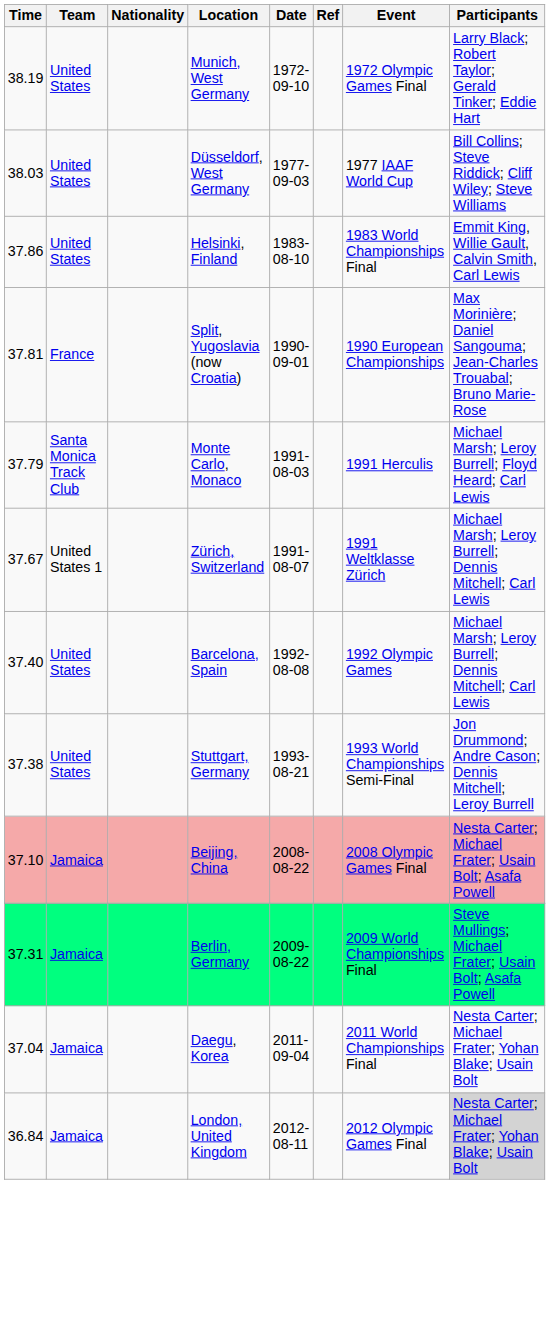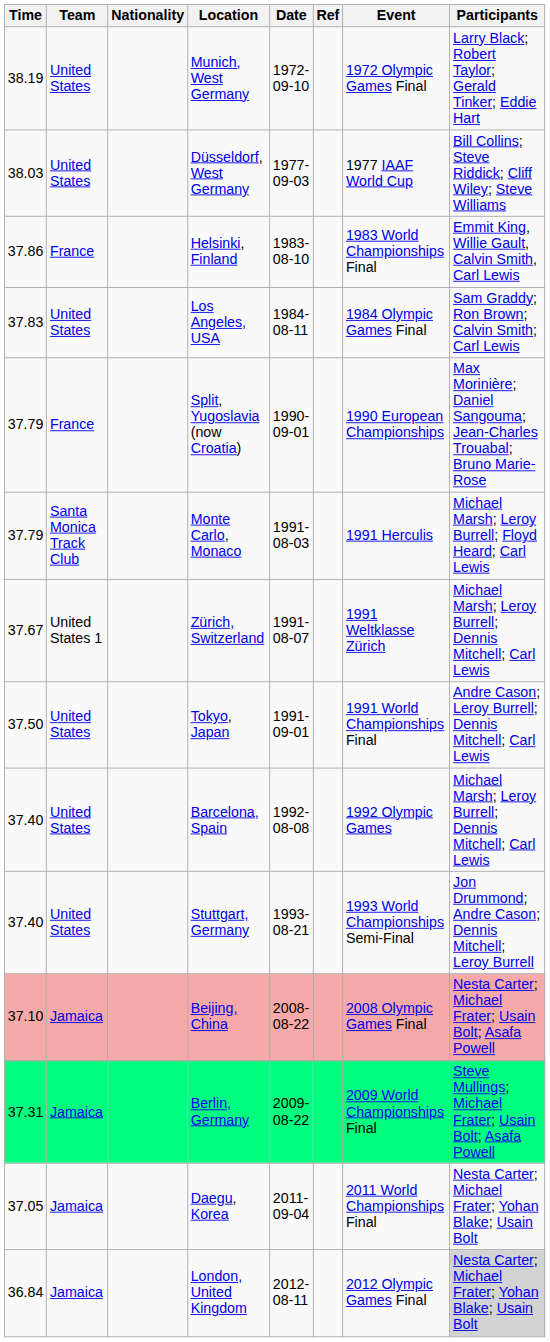 <table class="wikitable" border="1">
 <tr>
 <th>Time</th>
 <th>Team</th>
 <th>Nationality</th>
 <th>Location</th>
 <th>Date</th>
 <th>Ref</th>
 <th>Event</th>
 <th>Participants</th>
 </tr>
 <tr>
 <td>38.19</td>
 <td><a href='#'>United States</a></td>
 <td></td>
 <td><a href='#'>Munich, West Germany</a></td>
 <td>1972-09-10</td>
 <td></td>
 <td><a href='#'>1972 Olympic Games</a> Final</td>
 <td><a href='#'>Larry Black</a>; <a href='#'>Robert Taylor</a>; <a href='#'>Gerald Tinker</a>; <a href='#'>Eddie Hart</a></td>
 </tr>
 <tr>
 <td>38.03</td>
 <td><a href='#'>United States</a></td>
 <td></td>
 <td><a href='#'>Düsseldorf</a>, <a href='#'>West Germany</a></td>
 <td>1977-09-03</td>
 <td></td>
 <td>1977 <a href='#'>IAAF World Cup</a></td>
 <td><a href='#'>Bill Collins</a>; <a href='#'>Steve Riddick</a>; <a href='#'>Cliff Wiley</a>; <a href='#'>Steve Williams</a></td>
 </tr>
 <tr>
 <td>37.86</td>
-<td><a href='#'>United States</a></td>
+<td><a href='#'>France</a></td>
 <td></td>
 <td><a href='#'>Helsinki</a>, <a href='#'>Finland</a></td>
 <td>1983-08-10</td>
 <td></td>
 <td><a href='#'>1983 World Championships</a> Final</td>
 <td><a href='#'>Emmit King</a>, <a href='#'>Willie Gault</a>, <a href='#'>Calvin Smith</a>, <a href='#'>Carl Lewis</a></td>
 </tr>
 <tr>
-<td>37.81</td>
+<td>37.83</td>
+<td><a href='#'>United States</a></td>
+<td></td>
+<td><a href='#'>Los Angeles, USA</a></td>
+<td>1984-08-11</td>
+<td></td>
+<td><a href='#'>1984 Olympic Games</a> Final</td>
+<td><a href='#'>Sam Graddy</a>; <a href='#'>Ron Brown</a>; <a href='#'>Calvin Smith</a>; <a href='#'>Carl Lewis</a></td>
+</tr>
+<tr>
+<td>37.79</td>
 <td><a href='#'>France</a></td>
 <td></td>
 <td><a href='#'>Split</a>, <a href='#'>Yugoslavia</a> (now <a href='#'>Croatia</a>)</td>
 <td>1990-09-01</td>
 <td></td>
 <td><a href='#'>1990 European Championships</a></td>
 <td><a href='#'>Max Morinière</a>; <a href='#'>Daniel Sangouma</a>; <a href='#'>Jean-Charles Trouabal</a>; <a href='#'>Bruno Marie-Rose</a></td>
 </tr>
 <tr>
 <td>37.79</td>
 <td><a href='#'>Santa Monica Track Club</a></td>
 <td></td>
 <td><a href='#'>Monte Carlo</a>, <a href='#'>Monaco</a></td>
 <td>1991-08-03</td>
 <td></td>
 <td><a href='#'>1991 Herculis</a></td>
 <td><a href='#'>Michael Marsh</a>; <a href='#'>Leroy Burrell</a>; <a href='#'>Floyd Heard</a>; <a href='#'>Carl Lewis</a></td>
 </tr>
 <tr>
 <td>37.67</td>
 <td>United States 1</td>
 <td></td>
 <td><a href='#'>Zürich, Switzerland</a></td>
 <td>1991-08-07</td>
 <td></td>
 <td><a href='#'>1991 Weltklasse Zürich</a></td>
 <td><a href='#'>Michael Marsh</a>; <a href='#'>Leroy Burrell</a>; <a href='#'>Dennis Mitchell</a>; <a href='#'>Carl Lewis</a></td>
 </tr>
 <tr>
+<td>37.50</td>
+<td><a href='#'>United States</a></td>
+<td></td>
+<td><a href='#'>Tokyo</a>, <a href='#'>Japan</a></td>
+<td>1991-09-01</td>
+<td></td>
+<td><a href='#'>1991 World Championships</a> Final</td>
+<td><a href='#'>Andre Cason</a>; <a href='#'>Leroy Burrell</a>; <a href='#'>Dennis Mitchell</a>; <a href='#'>Carl Lewis</a></td>
+</tr>
+<tr>
 <td>37.40</td>
 <td><a href='#'>United States</a></td>
 <td></td>
 <td><a href='#'>Barcelona, Spain</a></td>
 <td>1992-08-08</td>
 <td></td>
 <td><a href='#'>1992 Olympic Games</a></td>
 <td><a href='#'>Michael Marsh</a>; <a href='#'>Leroy Burrell</a>; <a href='#'>Dennis Mitchell</a>; <a href='#'>Carl Lewis</a></td>
 </tr>
 <tr>
-<td>37.38</td>
+<td>37.40</td>
 <td><a href='#'>United States</a></td>
 <td></td>
 <td><a href='#'>Stuttgart, Germany</a></td>
 <td>1993-08-21</td>
 <td></td>
 <td><a href='#'>1993 World Championships</a> Semi-Final</td>
 <td><a href='#'>Jon Drummond</a>; <a href='#'>Andre Cason</a>; <a href='#'>Dennis Mitchell</a>; <a href='#'>Leroy Burrell</a></td>
 </tr>
 <tr bgcolor=#F5A9A9>
 <td>37.10</td>
 <td><a href='#'>Jamaica</a></td>
 <td></td>
 <td><a href='#'>Beijing, China</a></td>
 <td>2008-08-22</td>
 <td></td>
 <td><a href='#'>2008 Olympic Games</a> Final</td>
 <td><a href='#'>Nesta Carter</a>; <a href='#'>Michael Frater</a>; <a href='#'>Usain Bolt</a>; <a href='#'>Asafa Powell</a></td>
 </tr>
 <tr>
 </tr>
 <tr bgcolor=#00FF7F>
 <td>37.31</td>
 <td><a href='#'>Jamaica</a></td>
 <td></td>
 <td><a href='#'>Berlin, Germany</a></td>
 <td>2009-08-22</td>
 <td></td>
 <td><a href='#'>2009 World Championships</a> Final</td>
 <td><a href='#'>Steve Mullings</a>; <a href='#'>Michael Frater</a>; <a href='#'>Usain Bolt</a>; <a href='#'>Asafa Powell</a></td>
 </tr>
 <tr>
-<td>37.04</td>
+<td>37.05</td>
 <td><a href='#'>Jamaica</a></td>
 <td></td>
 <td><a href='#'>Daegu</a>, <a href='#'>Korea</a></td>
 <td>2011-09-04</td>
 <td></td>
 <td><a href='#'>2011 World Championships</a> Final</td>
 <td><a href='#'>Nesta Carter</a>; <a href='#'>Michael Frater</a>; <a href='#'>Yohan Blake</a>; <a href='#'>Usain Bolt</a></td>
 </tr>
 <tr>
 <td>36.84</td>
 <td><a href='#'>Jamaica</a></td>
 <td></td>
 <td><a href='#'>London, United Kingdom</a></td>
 <td>2012-08-11</td>
 <td></td>
 <td><a href='#'>2012 Olympic Games</a> Final</td>
 <td style="background: lightgrey;"><a href='#'>Nesta Carter</a>; <a href='#'>Michael Frater</a>; <a href='#'>Yohan Blake</a>; <a href='#'>Usain Bolt</a></td>
 </tr>
 </table>
